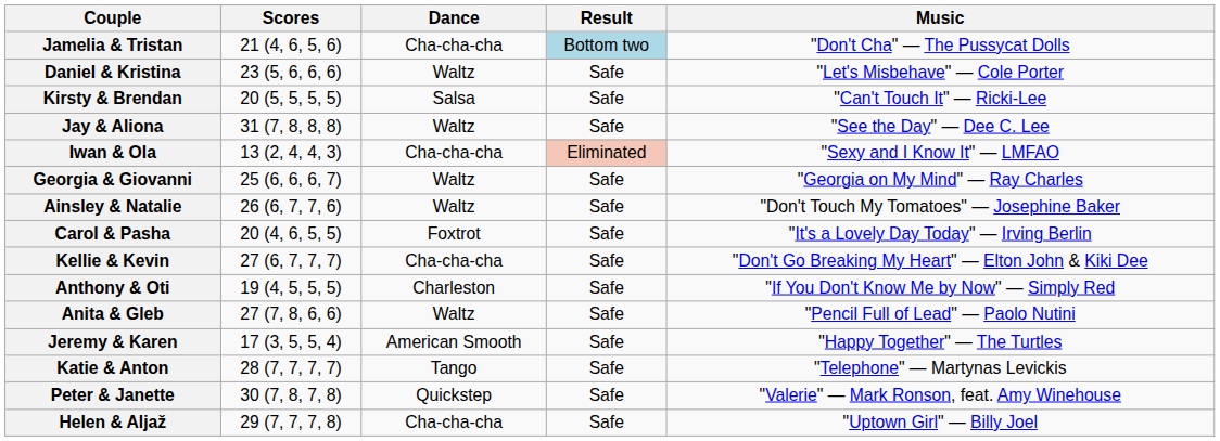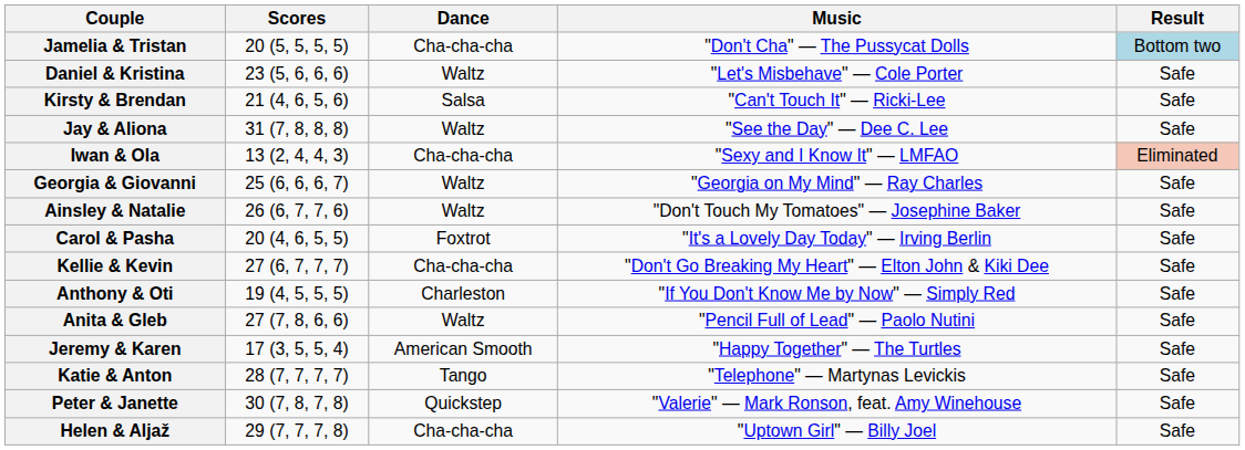 <table class="wikitable sortable" style="text-align:center; width:90%">
 <tr>
 <th scope="col">Couple</th>
 <th scope="col">Scores</th>
 <th scope="col" class="unsortable">Dance</th>
+<th scope="col" class="unsortable">Music</th>
 <th scope="col" class="unsortable">Result</th>
-<th scope="col" class="unsortable">Music</th>
 </tr>
 <tr>
 <th scope="row">Jamelia & Tristan</th>
-<td>21 (4, 6, 5, 6)</td>
+<td>20 (5, 5, 5, 5)</td>
 <td>Cha-cha-cha</td>
+<td>"<a href='#'>Don't Cha</a>" — <a href='#'>The Pussycat Dolls</a></td>
 <td bgcolor="lightblue">Bottom two</td>
-<td>"<a href='#'>Don't Cha</a>" — <a href='#'>The Pussycat Dolls</a></td>
 </tr>
 <tr>
 <th scope="row">Daniel & Kristina</th>
 <td>23 (5, 6, 6, 6)</td>
 <td>Waltz</td>
+<td>"<a href='#'>Let's Misbehave</a>" — <a href='#'>Cole Porter</a></td>
 <td>Safe</td>
-<td>"<a href='#'>Let's Misbehave</a>" — <a href='#'>Cole Porter</a></td>
 </tr>
 <tr>
 <th scope="row">Kirsty & Brendan</th>
-<td>20 (5, 5, 5, 5)</td>
+<td>21 (4, 6, 5, 6)</td>
 <td>Salsa</td>
+<td>"<a href='#'>Can't Touch It</a>" — <a href='#'>Ricki-Lee</a></td>
 <td>Safe</td>
-<td>"<a href='#'>Can't Touch It</a>" — <a href='#'>Ricki-Lee</a></td>
 </tr>
 <tr>
 <th scope="row">Jay & Aliona</th>
 <td>31 (7, 8, 8, 8)</td>
 <td>Waltz</td>
+<td>"<a href='#'>See the Day</a>" — <a href='#'>Dee C. Lee</a></td>
 <td>Safe</td>
-<td>"<a href='#'>See the Day</a>" — <a href='#'>Dee C. Lee</a></td>
 </tr>
 <tr>
 <th scope="row">Iwan & Ola</th>
 <td>13 (2, 4, 4, 3)</td>
 <td>Cha-cha-cha</td>
+<td>"<a href='#'>Sexy and I Know It</a>" — <a href='#'>LMFAO</a></td>
 <td bgcolor="f4c7b8">Eliminated</td>
-<td>"<a href='#'>Sexy and I Know It</a>" — <a href='#'>LMFAO</a></td>
 </tr>
 <tr>
 <th scope="row">Georgia & Giovanni</th>
 <td>25 (6, 6, 6, 7)</td>
 <td>Waltz</td>
+<td>"<a href='#'>Georgia on My Mind</a>" — <a href='#'>Ray Charles</a></td>
 <td>Safe</td>
-<td>"<a href='#'>Georgia on My Mind</a>" — <a href='#'>Ray Charles</a></td>
 </tr>
 <tr>
 <th scope="row">Ainsley & Natalie</th>
 <td>26 (6, 7, 7, 6)</td>
 <td>Waltz</td>
+<td>"Don't Touch My Tomatoes" — <a href='#'>Josephine Baker</a></td>
 <td>Safe</td>
-<td>"Don't Touch My Tomatoes" — <a href='#'>Josephine Baker</a></td>
 </tr>
 <tr>
 <th scope="row">Carol & Pasha</th>
 <td>20 (4, 6, 5, 5)</td>
 <td>Foxtrot</td>
+<td>"<a href='#'>It's a Lovely Day Today</a>" — <a href='#'>Irving Berlin</a></td>
 <td>Safe</td>
-<td>"<a href='#'>It's a Lovely Day Today</a>" — <a href='#'>Irving Berlin</a></td>
 </tr>
 <tr>
 <th scope="row">Kellie & Kevin</th>
 <td>27 (6, 7, 7, 7)</td>
 <td>Cha-cha-cha</td>
+<td>"<a href='#'>Don't Go Breaking My Heart</a>" — <a href='#'>Elton John</a> & <a href='#'>Kiki Dee</a></td>
 <td>Safe</td>
-<td>"<a href='#'>Don't Go Breaking My Heart</a>" — <a href='#'>Elton John</a> & <a href='#'>Kiki Dee</a></td>
 </tr>
 <tr>
 <th scope="row">Anthony & Oti</th>
 <td>19 (4, 5, 5, 5)</td>
 <td>Charleston</td>
+<td>"<a href='#'>If You Don't Know Me by Now</a>" — <a href='#'>Simply Red</a></td>
 <td>Safe</td>
-<td>"<a href='#'>If You Don't Know Me by Now</a>" — <a href='#'>Simply Red</a></td>
 </tr>
 <tr>
 <th scope="row">Anita & Gleb</th>
 <td>27 (7, 8, 6, 6)</td>
 <td>Waltz</td>
+<td>"<a href='#'>Pencil Full of Lead</a>" — <a href='#'>Paolo Nutini</a></td>
 <td>Safe</td>
-<td>"<a href='#'>Pencil Full of Lead</a>" — <a href='#'>Paolo Nutini</a></td>
 </tr>
 <tr>
 <th scope="row">Jeremy & Karen</th>
 <td>17 (3, 5, 5, 4)</td>
 <td>American Smooth</td>
+<td>"<a href='#'>Happy Together</a>" — <a href='#'>The Turtles</a></td>
 <td>Safe</td>
-<td>"<a href='#'>Happy Together</a>" — <a href='#'>The Turtles</a></td>
 </tr>
 <tr>
 <th scope="row">Katie & Anton</th>
 <td>28 (7, 7, 7, 7)</td>
 <td>Tango</td>
+<td>"<a href='#'>Telephone</a>" — Martynas Levickis</td>
 <td>Safe</td>
-<td>"<a href='#'>Telephone</a>" — Martynas Levickis</td>
 </tr>
 <tr>
 <th scope="row">Peter & Janette</th>
 <td>30 (7, 8, 7, 8)</td>
 <td>Quickstep</td>
+<td>"<a href='#'>Valerie</a>" — <a href='#'>Mark Ronson</a>, feat. <a href='#'>Amy Winehouse</a></td>
 <td>Safe</td>
-<td>"<a href='#'>Valerie</a>" — <a href='#'>Mark Ronson</a>, feat. <a href='#'>Amy Winehouse</a></td>
 </tr>
 <tr>
 <th scope="row">Helen & Aljaž</th>
 <td>29 (7, 7, 7, 8)</td>
 <td>Cha-cha-cha</td>
+<td>"<a href='#'>Uptown Girl</a>" — <a href='#'>Billy Joel</a></td>
 <td>Safe</td>
-<td>"<a href='#'>Uptown Girl</a>" — <a href='#'>Billy Joel</a></td>
 </tr>
 </table>
